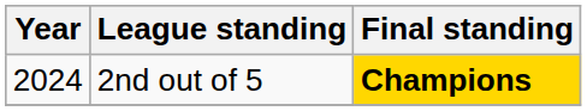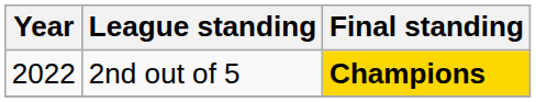 <table class="wikitable">
 <tr style="text-align:center;"|>
 <th>Year</th>
 <th>League standing</th>
 <th><strong>Final standing</strong></th>
 </tr>
 <tr>
-<td>2024</td>
+<td>2022</td>
 <td>2nd out of 5</td>
 <td style="background: gold;"><strong>Champions</strong></td>
 </tr>
 <tr>
 </tr>
 </table>
